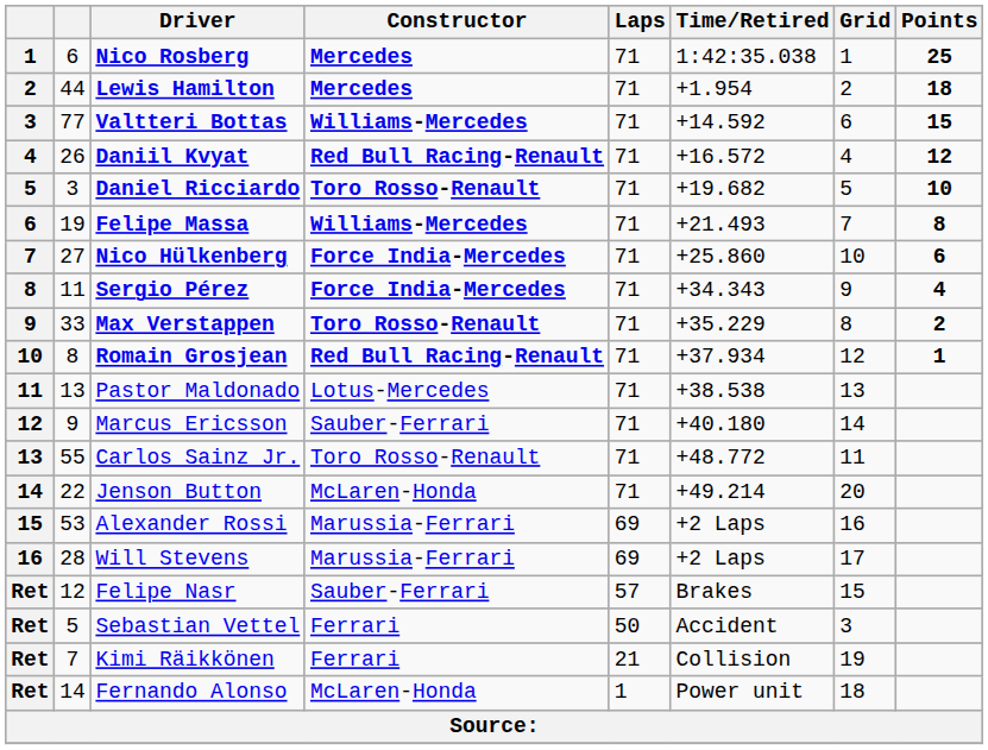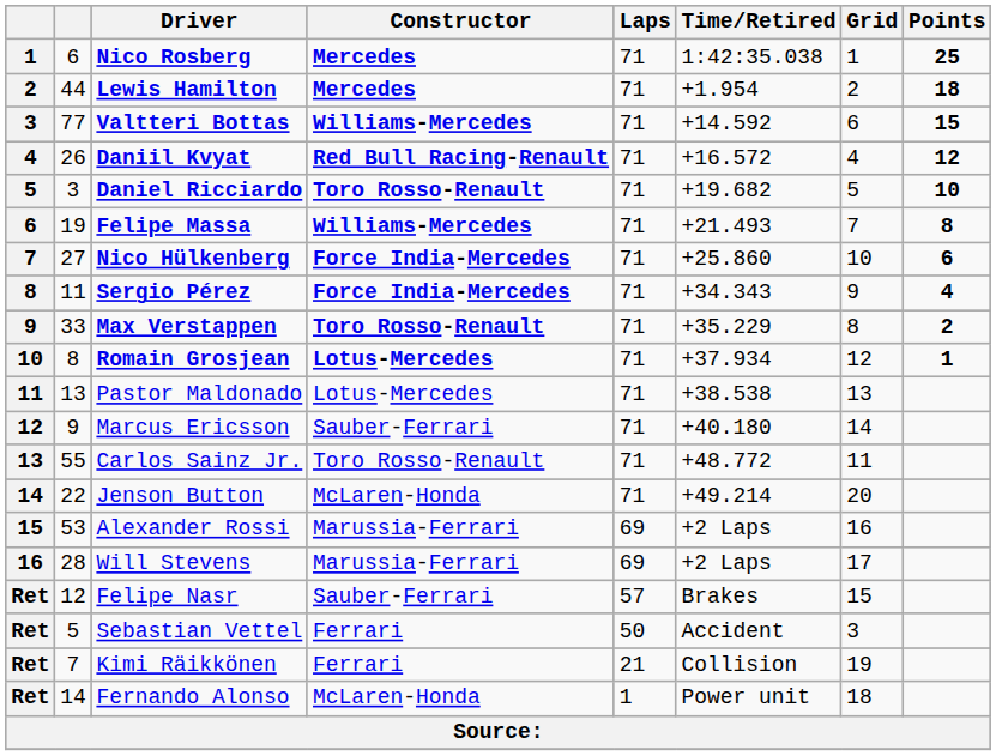 <table class="wikitable" style="font-size: 85%;">
 <tr>
 <th></th>
 <th></th>
 <th>Driver</th>
 <th>Constructor</th>
 <th>Laps</th>
 <th>Time/Retired</th>
 <th>Grid</th>
 <th>Points</th>
 </tr>
 <tr>
 <th>1</th>
 <td align="center">6</td>
 <td> <strong><a href='#'>Nico Rosberg</a></strong></td>
 <td><strong><a href='#'>Mercedes</a></strong></td>
 <td>71</td>
 <td>1:42:35.038</td>
 <td>1</td>
 <td align="center"><strong>25</strong></td>
 </tr>
 <tr>
 <th>2</th>
 <td align="center">44</td>
 <td> <strong><a href='#'>Lewis Hamilton</a></strong></td>
 <td><strong><a href='#'>Mercedes</a></strong></td>
 <td>71</td>
 <td>+1.954</td>
 <td>2</td>
 <td align="center"><strong>18</strong></td>
 </tr>
 <tr>
 <th>3</th>
 <td align="center">77</td>
 <td> <strong><a href='#'>Valtteri Bottas</a></strong></td>
 <td><strong><a href='#'>Williams</a>-<a href='#'>Mercedes</a></strong></td>
 <td>71</td>
 <td>+14.592</td>
 <td>6</td>
 <td align="center"><strong>15</strong></td>
 </tr>
 <tr>
 <th>4</th>
 <td align="center">26</td>
 <td> <strong><a href='#'>Daniil Kvyat</a></strong></td>
 <td><strong><a href='#'>Red Bull Racing</a>-<a href='#'>Renault</a></strong></td>
 <td>71</td>
 <td>+16.572</td>
 <td>4</td>
 <td align="center"><strong>12</strong></td>
 </tr>
 <tr>
 <th>5</th>
 <td align="center">3</td>
 <td> <strong><a href='#'>Daniel Ricciardo</a></strong></td>
 <td><strong><a href='#'>Toro Rosso</a>-<a href='#'>Renault</a></strong></td>
 <td>71</td>
 <td>+19.682</td>
 <td>5</td>
 <td align="center"><strong>10</strong></td>
 </tr>
 <tr>
 <th>6</th>
 <td align="center">19</td>
 <td> <strong><a href='#'>Felipe Massa</a></strong></td>
 <td><strong><a href='#'>Williams</a>-<a href='#'>Mercedes</a></strong></td>
 <td>71</td>
 <td>+21.493</td>
 <td>7</td>
 <td align="center"><strong>8</strong></td>
 </tr>
 <tr>
 <th>7</th>
 <td align="center">27</td>
 <td> <strong><a href='#'>Nico Hülkenberg</a></strong></td>
 <td><strong><a href='#'>Force India</a>-<a href='#'>Mercedes</a></strong></td>
 <td>71</td>
 <td>+25.860</td>
 <td>10</td>
 <td align="center"><strong>6</strong></td>
 </tr>
 <tr>
 <th>8</th>
 <td align="center">11</td>
 <td> <strong><a href='#'>Sergio Pérez</a></strong></td>
 <td><strong><a href='#'>Force India</a>-<a href='#'>Mercedes</a></strong></td>
 <td>71</td>
 <td>+34.343</td>
 <td>9</td>
 <td align="center"><strong>4</strong></td>
 </tr>
 <tr>
 <th>9</th>
 <td align="center">33</td>
 <td> <strong><a href='#'>Max Verstappen</a></strong></td>
 <td><strong><a href='#'>Toro Rosso</a>-<a href='#'>Renault</a></strong></td>
 <td>71</td>
 <td>+35.229</td>
 <td>8</td>
 <td align="center"><strong>2</strong></td>
 </tr>
 <tr>
 <th>10</th>
 <td align="center">8</td>
 <td> <strong><a href='#'>Romain Grosjean</a></strong></td>
-<td><strong><a href='#'>Red Bull Racing</a>-<a href='#'>Renault</a></strong></td>
+<td><strong><a href='#'>Lotus</a>-<a href='#'>Mercedes</a></strong></td>
 <td>71</td>
 <td>+37.934</td>
 <td>12</td>
 <td align="center"><strong>1</strong></td>
 </tr>
 <tr>
 <th>11</th>
 <td align="center">13</td>
 <td> <a href='#'>Pastor Maldonado</a></td>
 <td><a href='#'>Lotus</a>-<a href='#'>Mercedes</a></td>
 <td>71</td>
 <td>+38.538</td>
 <td>13</td>
 <td></td>
 </tr>
 <tr>
 <th>12</th>
 <td align="center">9</td>
 <td> <a href='#'>Marcus Ericsson</a></td>
 <td><a href='#'>Sauber</a>-<a href='#'>Ferrari</a></td>
 <td>71</td>
 <td>+40.180</td>
 <td>14</td>
 <td></td>
 </tr>
 <tr>
 <th>13</th>
 <td align="center">55</td>
 <td> <a href='#'>Carlos Sainz Jr.</a></td>
 <td><a href='#'>Toro Rosso</a>-<a href='#'>Renault</a></td>
 <td>71</td>
 <td>+48.772</td>
 <td>11</td>
 <td></td>
 </tr>
 <tr>
 <th>14</th>
 <td align="center">22</td>
 <td> <a href='#'>Jenson Button</a></td>
 <td><a href='#'>McLaren</a>-<a href='#'>Honda</a></td>
 <td>71</td>
 <td>+49.214</td>
 <td>20</td>
 <td></td>
 </tr>
 <tr>
 <th>15</th>
 <td align="center">53</td>
 <td> <a href='#'>Alexander Rossi</a></td>
 <td><a href='#'>Marussia</a>-<a href='#'>Ferrari</a></td>
 <td>69</td>
 <td>+2 Laps</td>
 <td>16</td>
 <td></td>
 </tr>
 <tr>
 <th>16</th>
 <td align="center">28</td>
 <td> <a href='#'>Will Stevens</a></td>
 <td><a href='#'>Marussia</a>-<a href='#'>Ferrari</a></td>
 <td>69</td>
 <td>+2 Laps</td>
 <td>17</td>
 <td></td>
 </tr>
 <tr>
 <th>Ret</th>
 <td align="center">12</td>
 <td> <a href='#'>Felipe Nasr</a></td>
 <td><a href='#'>Sauber</a>-<a href='#'>Ferrari</a></td>
 <td>57</td>
 <td>Brakes</td>
 <td>15</td>
 <td></td>
 </tr>
 <tr>
 <th>Ret</th>
 <td align="center">5</td>
 <td> <a href='#'>Sebastian Vettel</a></td>
 <td><a href='#'>Ferrari</a></td>
 <td>50</td>
 <td>Accident</td>
 <td>3</td>
 <td></td>
 </tr>
 <tr>
 <th>Ret</th>
 <td align="center">7</td>
 <td> <a href='#'>Kimi Räikkönen</a></td>
 <td><a href='#'>Ferrari</a></td>
 <td>21</td>
 <td>Collision</td>
 <td>19</td>
 <td></td>
 </tr>
 <tr>
 <th>Ret</th>
 <td align="center">14</td>
 <td> <a href='#'>Fernando Alonso</a></td>
 <td><a href='#'>McLaren</a>-<a href='#'>Honda</a></td>
 <td>1</td>
 <td>Power unit</td>
 <td>18</td>
 <td></td>
 </tr>
 <tr>
 <th colspan="8">Source:</th>
 </tr>
 <tr>
 </tr>
 </table>
